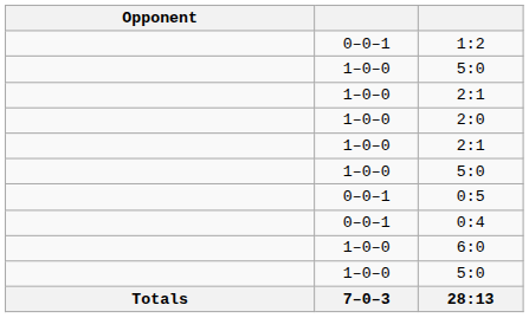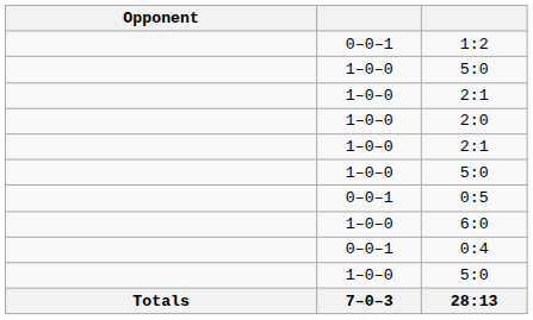 <table class="wikitable">
 <tr>
 <th width="250">Opponent</th>
 <th width="80"></th>
 <th width="80"></th>
 </tr>
 <tr>
 <td></td>
 <td align="center">0–0–1</td>
 <td align="center">1:2</td>
 </tr>
 <tr>
 <td></td>
 <td align="center">1–0–0</td>
 <td align="center">5:0</td>
 </tr>
 <tr>
 <td></td>
 <td align="center">1–0–0</td>
 <td align="center">2:1</td>
 </tr>
 <tr>
 <td></td>
 <td align="center">1–0–0</td>
 <td align="center">2:0</td>
 </tr>
 <tr>
 <td></td>
 <td align="center">1–0–0</td>
 <td align="center">2:1</td>
 </tr>
 <tr>
 <td></td>
 <td align="center">1–0–0</td>
 <td align="center">5:0</td>
 </tr>
 <tr>
 <td></td>
 <td align="center">0–0–1</td>
 <td align="center">0:5</td>
 </tr>
 <tr>
 <td></td>
-<td align="center">0–0–1</td>
-<td align="center">0:4</td>
+<td align="center">1–0–0</td>
+<td align="center">6:0</td>
 </tr>
 <tr>
 <td></td>
-<td align="center">1–0–0</td>
-<td align="center">6:0</td>
+<td align="center">0–0–1</td>
+<td align="center">0:4</td>
 </tr>
 <tr>
 <td></td>
 <td align="center">1–0–0</td>
 <td align="center">5:0</td>
 </tr>
 <tr>
 <th>Totals</th>
 <th>7–0–3</th>
 <th>28:13</th>
 </tr>
 </table>
